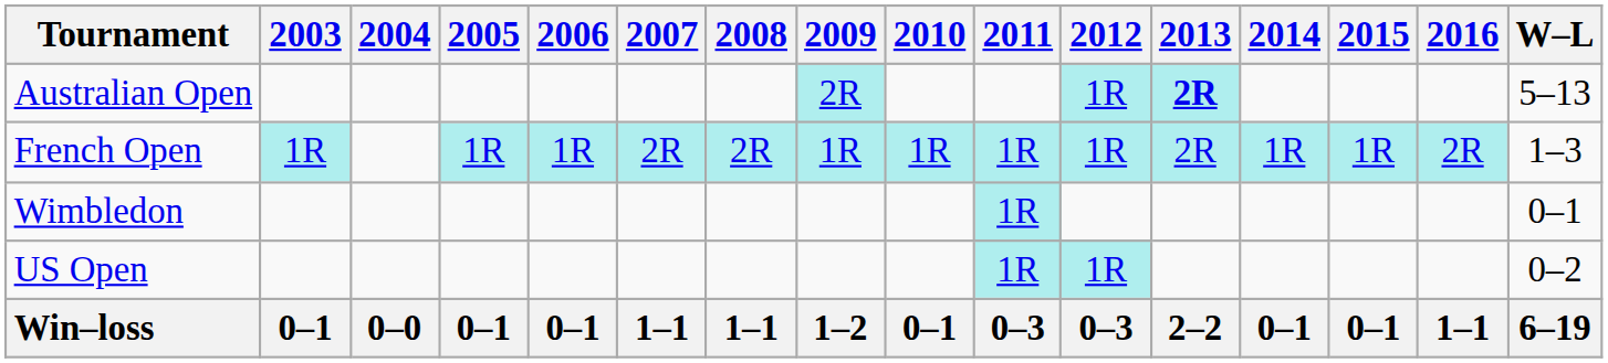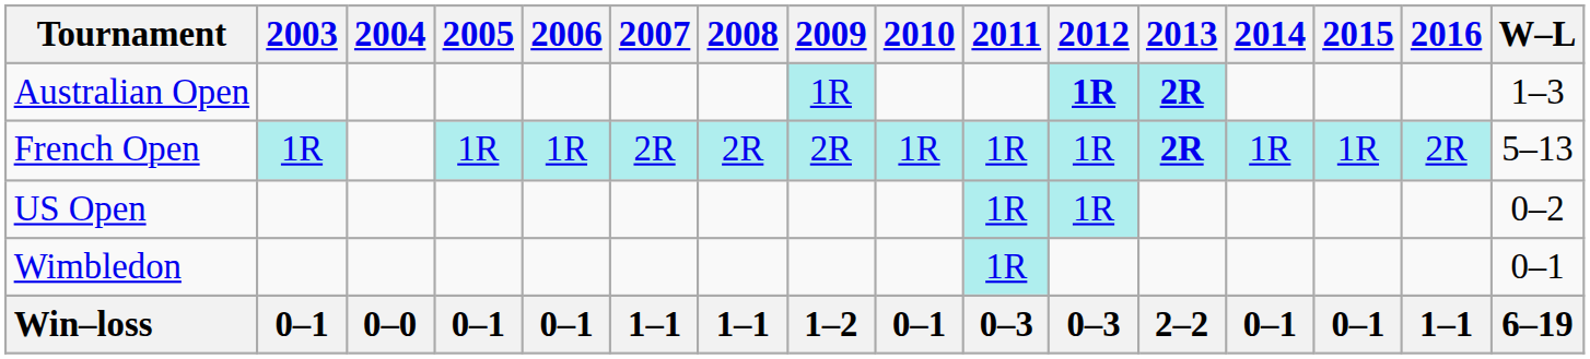 <table class=wikitable style=text-align:center;font-size:97%>
 <tr>
 <th>Tournament</th>
 <th><a href='#'>2003</a></th>
 <th><a href='#'>2004</a></th>
 <th><a href='#'>2005</a></th>
 <th><a href='#'>2006</a></th>
 <th><a href='#'>2007</a></th>
 <th><a href='#'>2008</a></th>
 <th><a href='#'>2009</a></th>
 <th><a href='#'>2010</a></th>
 <th><a href='#'>2011</a></th>
 <th><a href='#'>2012</a></th>
 <th><a href='#'>2013</a></th>
 <th><a href='#'>2014</a></th>
 <th><a href='#'>2015</a></th>
 <th><a href='#'>2016</a></th>
 <th>W–L</th>
 </tr>
 <tr>
 <td align=left><a href='#'>Australian Open</a></td>
 <td></td>
 <td></td>
 <td></td>
 <td></td>
 <td></td>
 <td></td>
-<td bgcolor=afeeee><a href='#'>2R</a></td>
+<td bgcolor=afeeee><a href='#'>1R</a></td>
 <td></td>
 <td></td>
-<td bgcolor=afeeee><a href='#'>1R</a></td>
+<td bgcolor=afeeee><strong><a href='#'>1R</a></strong></td>
 <td bgcolor=afeeee><strong><a href='#'>2R</a></strong></td>
 <td></td>
 <td></td>
 <td></td>
-<td>5–13</td>
+<td>1–3</td>
 </tr>
 <tr>
 <td align=left><a href='#'>French Open</a></td>
 <td bgcolor=afeeee><a href='#'>1R</a></td>
 <td></td>
 <td bgcolor=afeeee><a href='#'>1R</a></td>
 <td bgcolor=afeeee><a href='#'>1R</a></td>
 <td bgcolor=afeeee><a href='#'>2R</a></td>
 <td bgcolor=afeeee><a href='#'>2R</a></td>
+<td bgcolor=afeeee><a href='#'>2R</a></td>
 <td bgcolor=afeeee><a href='#'>1R</a></td>
 <td bgcolor=afeeee><a href='#'>1R</a></td>
 <td bgcolor=afeeee><a href='#'>1R</a></td>
-<td bgcolor=afeeee><a href='#'>1R</a></td>
-<td bgcolor=afeeee><a href='#'>2R</a></td>
+<td bgcolor=afeeee><strong><a href='#'>2R</a></strong></td>
 <td bgcolor=afeeee><a href='#'>1R</a></td>
 <td bgcolor=afeeee><a href='#'>1R</a></td>
 <td bgcolor=afeeee><a href='#'>2R</a></td>
-<td>1–3</td>
+<td>5–13</td>
+</tr>
+<tr>
+<td align=left><a href='#'>US Open</a></td>
+<td></td>
+<td></td>
+<td></td>
+<td></td>
+<td></td>
+<td></td>
+<td></td>
+<td></td>
+<td bgcolor=afeeee><a href='#'>1R</a></td>
+<td bgcolor=afeeee><a href='#'>1R</a></td>
+<td></td>
+<td></td>
+<td></td>
+<td></td>
+<td>0–2</td>
 </tr>
 <tr>
 <td align=left><a href='#'>Wimbledon</a></td>
 <td></td>
 <td></td>
 <td></td>
 <td></td>
 <td></td>
 <td></td>
 <td></td>
 <td></td>
 <td bgcolor=afeeee><a href='#'>1R</a></td>
 <td></td>
 <td></td>
 <td></td>
 <td></td>
 <td></td>
 <td>0–1</td>
 </tr>
 <tr>
-<td align=left><a href='#'>US Open</a></td>
-<td></td>
-<td></td>
-<td></td>
-<td></td>
-<td></td>
-<td></td>
-<td></td>
-<td></td>
-<td bgcolor=afeeee><a href='#'>1R</a></td>
-<td bgcolor=afeeee><a href='#'>1R</a></td>
-<td></td>
-<td></td>
-<td></td>
-<td></td>
-<td>0–2</td>
-</tr>
-<tr>
 <th style=text-align:left>Win–loss</th>
 <th>0–1</th>
 <th>0–0</th>
 <th>0–1</th>
 <th>0–1</th>
 <th>1–1</th>
 <th>1–1</th>
 <th>1–2</th>
 <th>0–1</th>
 <th>0–3</th>
 <th>0–3</th>
 <th>2–2</th>
 <th>0–1</th>
 <th>0–1</th>
 <th>1–1</th>
 <th>6–19</th>
 </tr>
 </table>
